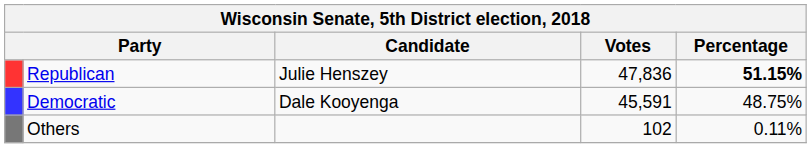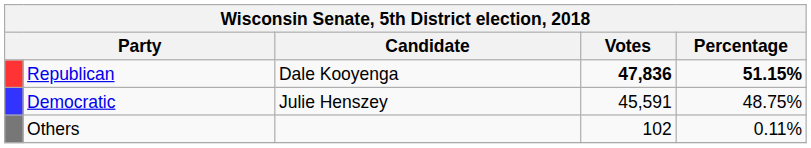 <table class="wikitable" style="font-size: 95%;">
 <tr>
 <th colspan="7">Wisconsin Senate, 5th District election, 2018 </th>
 </tr>
 <tr>
 <th colspan="2" style="width: 15em">Party</th>
 <th style="width: 17em">Candidate</th>
 <th style="width: 5em">Votes</th>
 <th style="width: 7em">Percentage</th>
 </tr>
 <tr>
 <th style="background-color:#FF3333; width: 3px"></th>
 <td style="width: 130px"><a href='#'>Republican</a></td>
-<td>Julie Henszey</td>
-<td align="right">47,836</td>
+<td>Dale Kooyenga</td>
+<td align="right"><strong>47,836</strong></td>
 <td align="right"><strong>51.15%</strong></td>
 </tr>
 <tr>
 <th style="background-color:#3333FF; width: 3px"></th>
 <td style="width: 130px"><a href='#'>Democratic</a></td>
-<td>Dale Kooyenga</td>
+<td>Julie Henszey</td>
 <td align="right">45,591</td>
 <td align="right">48.75%</td>
 </tr>
 <tr>
 <th style="background-color:#777777; width: 3px"></th>
 <td style="width: 130px">Others</td>
 <td></td>
 <td align="right">102</td>
 <td align="right">0.11%</td>
 </tr>
 <tr>
 </tr>
 </table>
